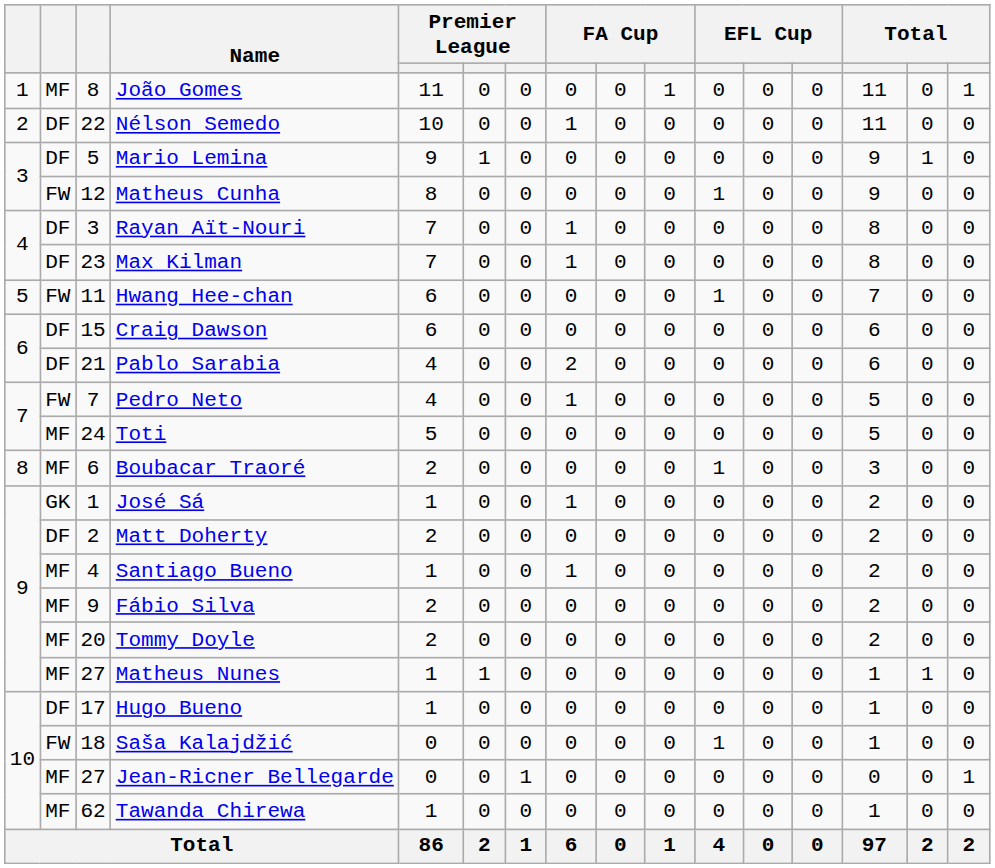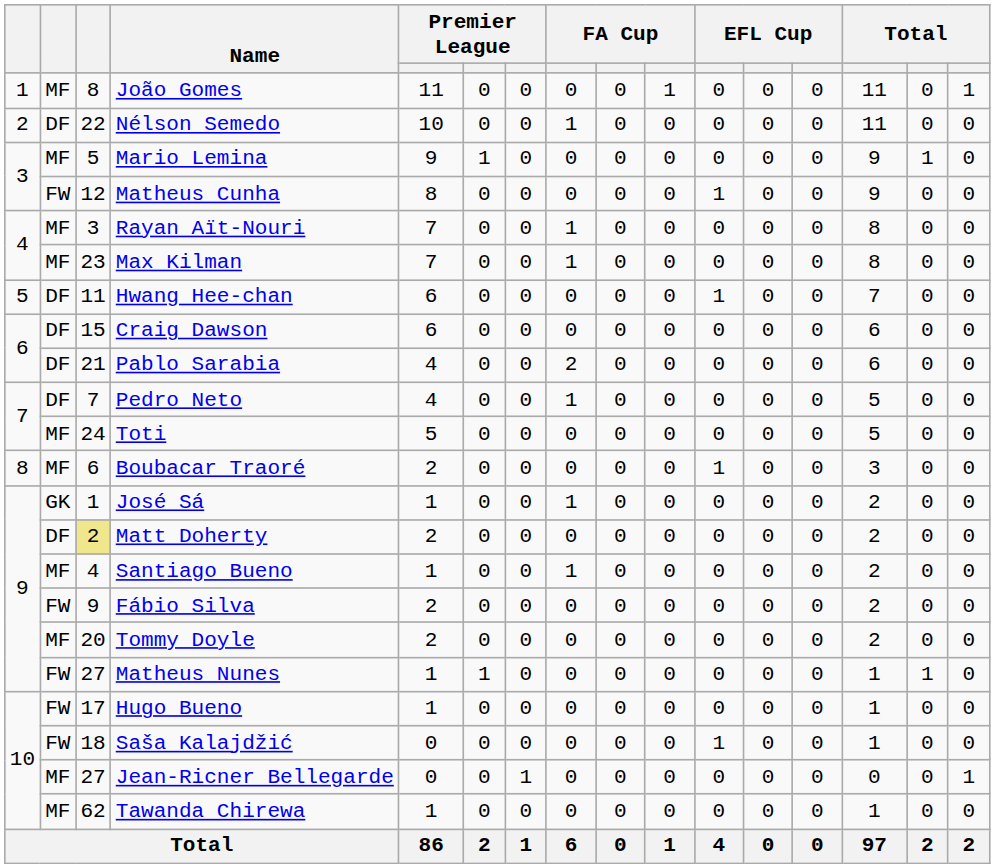 <table class="wikitable sortable" style="text-align:center">
 <tr>
 <th rowspan="2" style="vertical-align:bottom;"></th>
 <th rowspan="2" style="vertical-align:bottom;"></th>
 <th rowspan="2" style="vertical-align:bottom;"></th>
 <th rowspan="2" style="vertical-align:bottom;">Name</th>
 <th colspan="3" style="width:85px;">Premier League</th>
 <th colspan="3" style="width:85px;">FA Cup</th>
 <th colspan="3" style="width:85px;">EFL Cup</th>
 <th colspan="3" style="width:85px;">Total</th>
 </tr>
 <tr>
 <th></th>
 <th></th>
 <th></th>
 <th></th>
 <th></th>
 <th></th>
 <th></th>
 <th></th>
 <th></th>
 <th></th>
 <th></th>
 <th></th>
 </tr>
 <tr>
 <td>1</td>
 <td>MF</td>
 <td>8</td>
 <td align=left> <a href='#'>João Gomes</a></td>
 <td>11</td>
 <td>0</td>
 <td>0</td>
 <td>0</td>
 <td>0</td>
 <td>1</td>
 <td>0</td>
 <td>0</td>
 <td>0</td>
 <td>11</td>
 <td>0</td>
 <td>1</td>
 </tr>
 <tr>
 <td>2</td>
 <td>DF</td>
 <td>22</td>
 <td align=left> <a href='#'>Nélson Semedo</a></td>
 <td>10</td>
 <td>0</td>
 <td>0</td>
 <td>1</td>
 <td>0</td>
 <td>0</td>
 <td>0</td>
 <td>0</td>
 <td>0</td>
 <td>11</td>
 <td>0</td>
 <td>0</td>
 </tr>
 <tr>
 <td rowspan="2">3</td>
-<td>DF</td>
+<td>MF</td>
 <td>5</td>
 <td align=left> <a href='#'>Mario Lemina</a></td>
 <td>9</td>
 <td>1</td>
 <td>0</td>
 <td>0</td>
 <td>0</td>
 <td>0</td>
 <td>0</td>
 <td>0</td>
 <td>0</td>
 <td>9</td>
 <td>1</td>
 <td>0</td>
 </tr>
 <tr>
 <td>FW</td>
 <td>12</td>
 <td align=left> <a href='#'>Matheus Cunha</a></td>
 <td>8</td>
 <td>0</td>
 <td>0</td>
 <td>0</td>
 <td>0</td>
 <td>0</td>
 <td>1</td>
 <td>0</td>
 <td>0</td>
 <td>9</td>
 <td>0</td>
 <td>0</td>
 </tr>
 <tr>
 <td rowspan="2">4</td>
-<td>DF</td>
+<td>MF</td>
 <td>3</td>
 <td align=left> <a href='#'>Rayan Aït-Nouri</a></td>
 <td>7</td>
 <td>0</td>
 <td>0</td>
 <td>1</td>
 <td>0</td>
 <td>0</td>
 <td>0</td>
 <td>0</td>
 <td>0</td>
 <td>8</td>
 <td>0</td>
 <td>0</td>
 </tr>
 <tr>
-<td>DF</td>
+<td>MF</td>
 <td>23</td>
 <td align=left> <a href='#'>Max Kilman</a></td>
 <td>7</td>
 <td>0</td>
 <td>0</td>
 <td>1</td>
 <td>0</td>
 <td>0</td>
 <td>0</td>
 <td>0</td>
 <td>0</td>
 <td>8</td>
 <td>0</td>
 <td>0</td>
 </tr>
 <tr>
 <td>5</td>
-<td>FW</td>
+<td>DF</td>
 <td>11</td>
 <td align=left> <a href='#'>Hwang Hee-chan</a></td>
 <td>6</td>
 <td>0</td>
 <td>0</td>
 <td>0</td>
 <td>0</td>
 <td>0</td>
 <td>1</td>
 <td>0</td>
 <td>0</td>
 <td>7</td>
 <td>0</td>
 <td>0</td>
 </tr>
 <tr>
 <td rowspan="2">6</td>
 <td>DF</td>
 <td>15</td>
 <td align=left> <a href='#'>Craig Dawson</a></td>
 <td>6</td>
 <td>0</td>
 <td>0</td>
 <td>0</td>
 <td>0</td>
 <td>0</td>
 <td>0</td>
 <td>0</td>
 <td>0</td>
 <td>6</td>
 <td>0</td>
 <td>0</td>
 </tr>
 <tr>
 <td>DF</td>
 <td>21</td>
 <td align=left> <a href='#'>Pablo Sarabia</a></td>
 <td>4</td>
 <td>0</td>
 <td>0</td>
 <td>2</td>
 <td>0</td>
 <td>0</td>
 <td>0</td>
 <td>0</td>
 <td>0</td>
 <td>6</td>
 <td>0</td>
 <td>0</td>
 </tr>
 <tr>
 <td rowspan="2">7</td>
-<td>FW</td>
+<td>DF</td>
 <td>7</td>
 <td align=left> <a href='#'>Pedro Neto</a></td>
 <td>4</td>
 <td>0</td>
 <td>0</td>
 <td>1</td>
 <td>0</td>
 <td>0</td>
 <td>0</td>
 <td>0</td>
 <td>0</td>
 <td>5</td>
 <td>0</td>
 <td>0</td>
 </tr>
 <tr>
 <td>MF</td>
 <td>24</td>
 <td align=left> <a href='#'>Toti</a></td>
 <td>5</td>
 <td>0</td>
 <td>0</td>
 <td>0</td>
 <td>0</td>
 <td>0</td>
 <td>0</td>
 <td>0</td>
 <td>0</td>
 <td>5</td>
 <td>0</td>
 <td>0</td>
 </tr>
 <tr>
 <td>8</td>
 <td>MF</td>
 <td>6</td>
 <td align=left> <a href='#'>Boubacar Traoré</a></td>
 <td>2</td>
 <td>0</td>
 <td>0</td>
 <td>0</td>
 <td>0</td>
 <td>0</td>
 <td>1</td>
 <td>0</td>
 <td>0</td>
 <td>3</td>
 <td>0</td>
 <td>0</td>
 </tr>
 <tr>
 <td rowspan="6">9</td>
 <td>GK</td>
 <td>1</td>
 <td align=left> <a href='#'>José Sá</a></td>
 <td>1</td>
 <td>0</td>
 <td>0</td>
 <td>1</td>
 <td>0</td>
 <td>0</td>
 <td>0</td>
 <td>0</td>
 <td>0</td>
 <td>2</td>
 <td>0</td>
 <td>0</td>
 </tr>
 <tr>
 <td>DF</td>
-<td>2</td>
+<td style="background: khaki;">2</td>
 <td align=left> <a href='#'>Matt Doherty</a></td>
 <td>2</td>
 <td>0</td>
 <td>0</td>
 <td>0</td>
 <td>0</td>
 <td>0</td>
 <td>0</td>
 <td>0</td>
 <td>0</td>
 <td>2</td>
 <td>0</td>
 <td>0</td>
 </tr>
 <tr>
 <td>MF</td>
 <td>4</td>
 <td align=left> <a href='#'>Santiago Bueno</a></td>
 <td>1</td>
 <td>0</td>
 <td>0</td>
 <td>1</td>
 <td>0</td>
 <td>0</td>
 <td>0</td>
 <td>0</td>
 <td>0</td>
 <td>2</td>
 <td>0</td>
 <td>0</td>
 </tr>
 <tr>
-<td>MF</td>
+<td>FW</td>
 <td>9</td>
 <td align=left> <a href='#'>Fábio Silva</a></td>
 <td>2</td>
 <td>0</td>
 <td>0</td>
 <td>0</td>
 <td>0</td>
 <td>0</td>
 <td>0</td>
 <td>0</td>
 <td>0</td>
 <td>2</td>
 <td>0</td>
 <td>0</td>
 </tr>
 <tr>
 <td>MF</td>
 <td>20</td>
 <td align=left> <a href='#'>Tommy Doyle</a></td>
 <td>2</td>
 <td>0</td>
 <td>0</td>
 <td>0</td>
 <td>0</td>
 <td>0</td>
 <td>0</td>
 <td>0</td>
 <td>0</td>
 <td>2</td>
 <td>0</td>
 <td>0</td>
 </tr>
 <tr>
-<td>MF</td>
+<td>FW</td>
 <td>27</td>
 <td align=left> <a href='#'>Matheus Nunes</a></td>
 <td>1</td>
 <td>1</td>
 <td>0</td>
 <td>0</td>
 <td>0</td>
 <td>0</td>
 <td>0</td>
 <td>0</td>
 <td>0</td>
 <td>1</td>
 <td>1</td>
 <td>0</td>
 </tr>
 <tr>
 <td rowspan="4">10</td>
-<td>DF</td>
+<td>FW</td>
 <td>17</td>
 <td align=left> <a href='#'>Hugo Bueno</a></td>
 <td>1</td>
 <td>0</td>
 <td>0</td>
 <td>0</td>
 <td>0</td>
 <td>0</td>
 <td>0</td>
 <td>0</td>
 <td>0</td>
 <td>1</td>
 <td>0</td>
 <td>0</td>
 </tr>
 <tr>
 <td>FW</td>
 <td>18</td>
 <td align=left> <a href='#'>Saša Kalajdžić</a></td>
 <td>0</td>
 <td>0</td>
 <td>0</td>
 <td>0</td>
 <td>0</td>
 <td>0</td>
 <td>1</td>
 <td>0</td>
 <td>0</td>
 <td>1</td>
 <td>0</td>
 <td>0</td>
 </tr>
 <tr>
 <td>MF</td>
 <td>27</td>
 <td align=left> <a href='#'>Jean-Ricner Bellegarde</a></td>
 <td>0</td>
 <td>0</td>
 <td>1</td>
 <td>0</td>
 <td>0</td>
 <td>0</td>
 <td>0</td>
 <td>0</td>
 <td>0</td>
 <td>0</td>
 <td>0</td>
 <td>1</td>
 </tr>
 <tr>
 <td>MF</td>
 <td>62</td>
 <td align=left> <a href='#'>Tawanda Chirewa</a></td>
 <td>1</td>
 <td>0</td>
 <td>0</td>
 <td>0</td>
 <td>0</td>
 <td>0</td>
 <td>0</td>
 <td>0</td>
 <td>0</td>
 <td>1</td>
 <td>0</td>
 <td>0</td>
 </tr>
 <tr>
 <th colspan="4">Total</th>
 <th>86</th>
 <th>2</th>
 <th>1</th>
 <th>6</th>
 <th>0</th>
 <th>1</th>
 <th>4</th>
 <th>0</th>
 <th>0</th>
 <th>97</th>
 <th>2</th>
 <th>2</th>
 </tr>
 </table>
